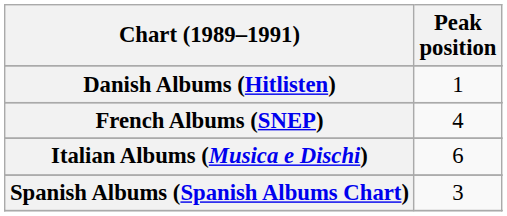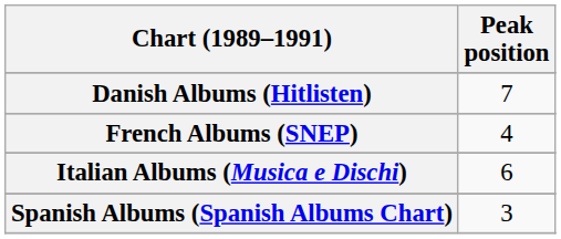 <table class="wikitable sortable plainrowheaders">
 <tr>
 <th scope="col">Chart (1989–1991)</th>
 <th scope="col">Peak<br>position</th>
 </tr>
 <tr>
 </tr>
 <tr>
 </tr>
 <tr>
 </tr>
 <tr>
 <th scope="row">Danish Albums (<a href='#'>Hitlisten</a>)</th>
-<td align="center">1</td>
+<td align="center">7</td>
 </tr>
 <tr>
 </tr>
 <tr>
 <th scope="row">French Albums (<a href='#'>SNEP</a>)</th>
 <td align="center">4</td>
 </tr>
 <tr>
 </tr>
 <tr>
 </tr>
 <tr>
 <th scope="row">Italian Albums (<em><a href='#'>Musica e Dischi</a></em>)</th>
 <td align="center">6</td>
 </tr>
 <tr>
 </tr>
 <tr>
 </tr>
 <tr>
 <th scope="row">Spanish Albums (<a href='#'>Spanish Albums Chart</a>)</th>
 <td align="center">3</td>
 </tr>
 <tr>
 </tr>
 <tr>
 </tr>
 <tr>
 </tr>
 <tr>
 </tr>
 </table>
